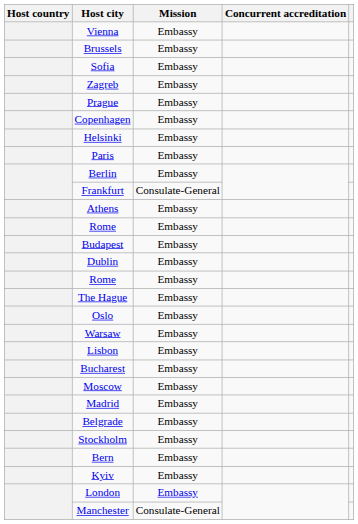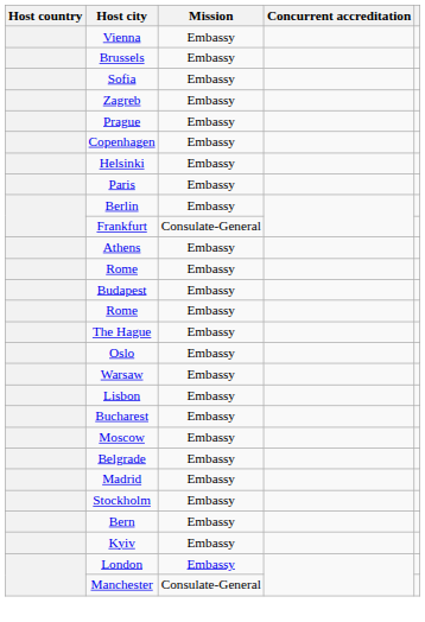 <table class="wikitable plainrowheaders" style="text-align:center">
 <tr>
 <th scope="col">Host country</th>
 <th scope="col">Host city</th>
 <th scope="col">Mission</th>
 <th scope="col">Concurrent accreditation</th>
 <th scope="col"></th>
 </tr>
 <tr>
 <th scope="row"></th>
 <td><a href='#'>Vienna</a></td>
 <td>Embassy</td>
 <td></td>
 <td></td>
 </tr>
 <tr>
 <th scope="row"></th>
 <td><a href='#'>Brussels</a></td>
 <td>Embassy</td>
 <td></td>
 <td></td>
 </tr>
 <tr>
 <th scope="row"></th>
 <td><a href='#'>Sofia</a></td>
 <td>Embassy</td>
 <td></td>
 <td></td>
 </tr>
 <tr>
 <th scope="row"></th>
 <td><a href='#'>Zagreb</a></td>
 <td>Embassy</td>
 <td></td>
 <td></td>
 </tr>
 <tr>
 <th scope="row"></th>
 <td><a href='#'>Prague</a></td>
 <td>Embassy</td>
 <td></td>
 <td></td>
 </tr>
 <tr>
 <th scope="row"></th>
 <td><a href='#'>Copenhagen</a></td>
 <td>Embassy</td>
 <td></td>
 <td></td>
 </tr>
 <tr>
 <th scope="row"></th>
 <td><a href='#'>Helsinki</a></td>
 <td>Embassy</td>
 <td></td>
 <td></td>
 </tr>
 <tr>
 <th scope="row"></th>
 <td><a href='#'>Paris</a></td>
 <td>Embassy</td>
 <td></td>
 <td></td>
 </tr>
 <tr>
 <th scope="row" rowspan="2"></th>
 <td><a href='#'>Berlin</a></td>
 <td>Embassy</td>
 <td rowspan="2"></td>
 <td></td>
 </tr>
 <tr>
 <td><a href='#'>Frankfurt</a></td>
 <td>Consulate-General</td>
 <td></td>
 </tr>
 <tr>
 <th scope="row"></th>
 <td><a href='#'>Athens</a></td>
 <td>Embassy</td>
 <td></td>
 <td></td>
 </tr>
 <tr>
 <th scope="row"></th>
 <td><a href='#'>Rome</a></td>
 <td>Embassy</td>
 <td></td>
 <td></td>
 </tr>
 <tr>
 <th scope="row"></th>
 <td><a href='#'>Budapest</a></td>
 <td>Embassy</td>
 <td></td>
 <td></td>
 </tr>
 <tr>
 <th scope="row"></th>
-<td><a href='#'>Dublin</a></td>
-<td>Embassy</td>
-<td></td>
-<td></td>
-</tr>
-<tr>
-<th scope="row"></th>
 <td><a href='#'>Rome</a></td>
 <td>Embassy</td>
 <td></td>
 <td></td>
 </tr>
 <tr>
 <th scope="row"></th>
 <td><a href='#'>The Hague</a></td>
 <td>Embassy</td>
 <td></td>
 <td></td>
 </tr>
 <tr>
 <th scope="row"></th>
 <td><a href='#'>Oslo</a></td>
 <td>Embassy</td>
 <td></td>
 <td></td>
 </tr>
 <tr>
 <th scope="row"></th>
 <td><a href='#'>Warsaw</a></td>
 <td>Embassy</td>
 <td></td>
 <td></td>
 </tr>
 <tr>
 <th scope="row"></th>
 <td><a href='#'>Lisbon</a></td>
 <td>Embassy</td>
 <td></td>
 <td></td>
 </tr>
 <tr>
 <th scope="row"></th>
 <td><a href='#'>Bucharest</a></td>
 <td>Embassy</td>
 <td></td>
 <td></td>
 </tr>
 <tr>
 <th scope="row"></th>
 <td><a href='#'>Moscow</a></td>
 <td>Embassy</td>
 <td></td>
 <td></td>
 </tr>
 <tr>
 <th scope="row"></th>
-<td><a href='#'>Madrid</a></td>
+<td><a href='#'>Belgrade</a></td>
 <td>Embassy</td>
 <td></td>
 <td></td>
 </tr>
 <tr>
 <th scope="row"></th>
-<td><a href='#'>Belgrade</a></td>
+<td><a href='#'>Madrid</a></td>
 <td>Embassy</td>
 <td></td>
 <td></td>
 </tr>
 <tr>
 <th scope="row"></th>
 <td><a href='#'>Stockholm</a></td>
 <td>Embassy</td>
 <td></td>
 <td></td>
 </tr>
 <tr>
 <th scope="row"></th>
 <td><a href='#'>Bern</a></td>
 <td>Embassy</td>
 <td></td>
 <td></td>
 </tr>
 <tr>
 <th scope="row"></th>
 <td><a href='#'>Kyiv</a></td>
 <td>Embassy</td>
 <td></td>
 <td></td>
 </tr>
 <tr>
 <th scope="row" rowspan="2"></th>
 <td><a href='#'>London</a></td>
 <td><a href='#'>Embassy</a></td>
 <td rowspan="2"></td>
 <td></td>
 </tr>
 <tr>
 <td><a href='#'>Manchester</a></td>
 <td>Consulate-General</td>
 <td></td>
 </tr>
 </table>
